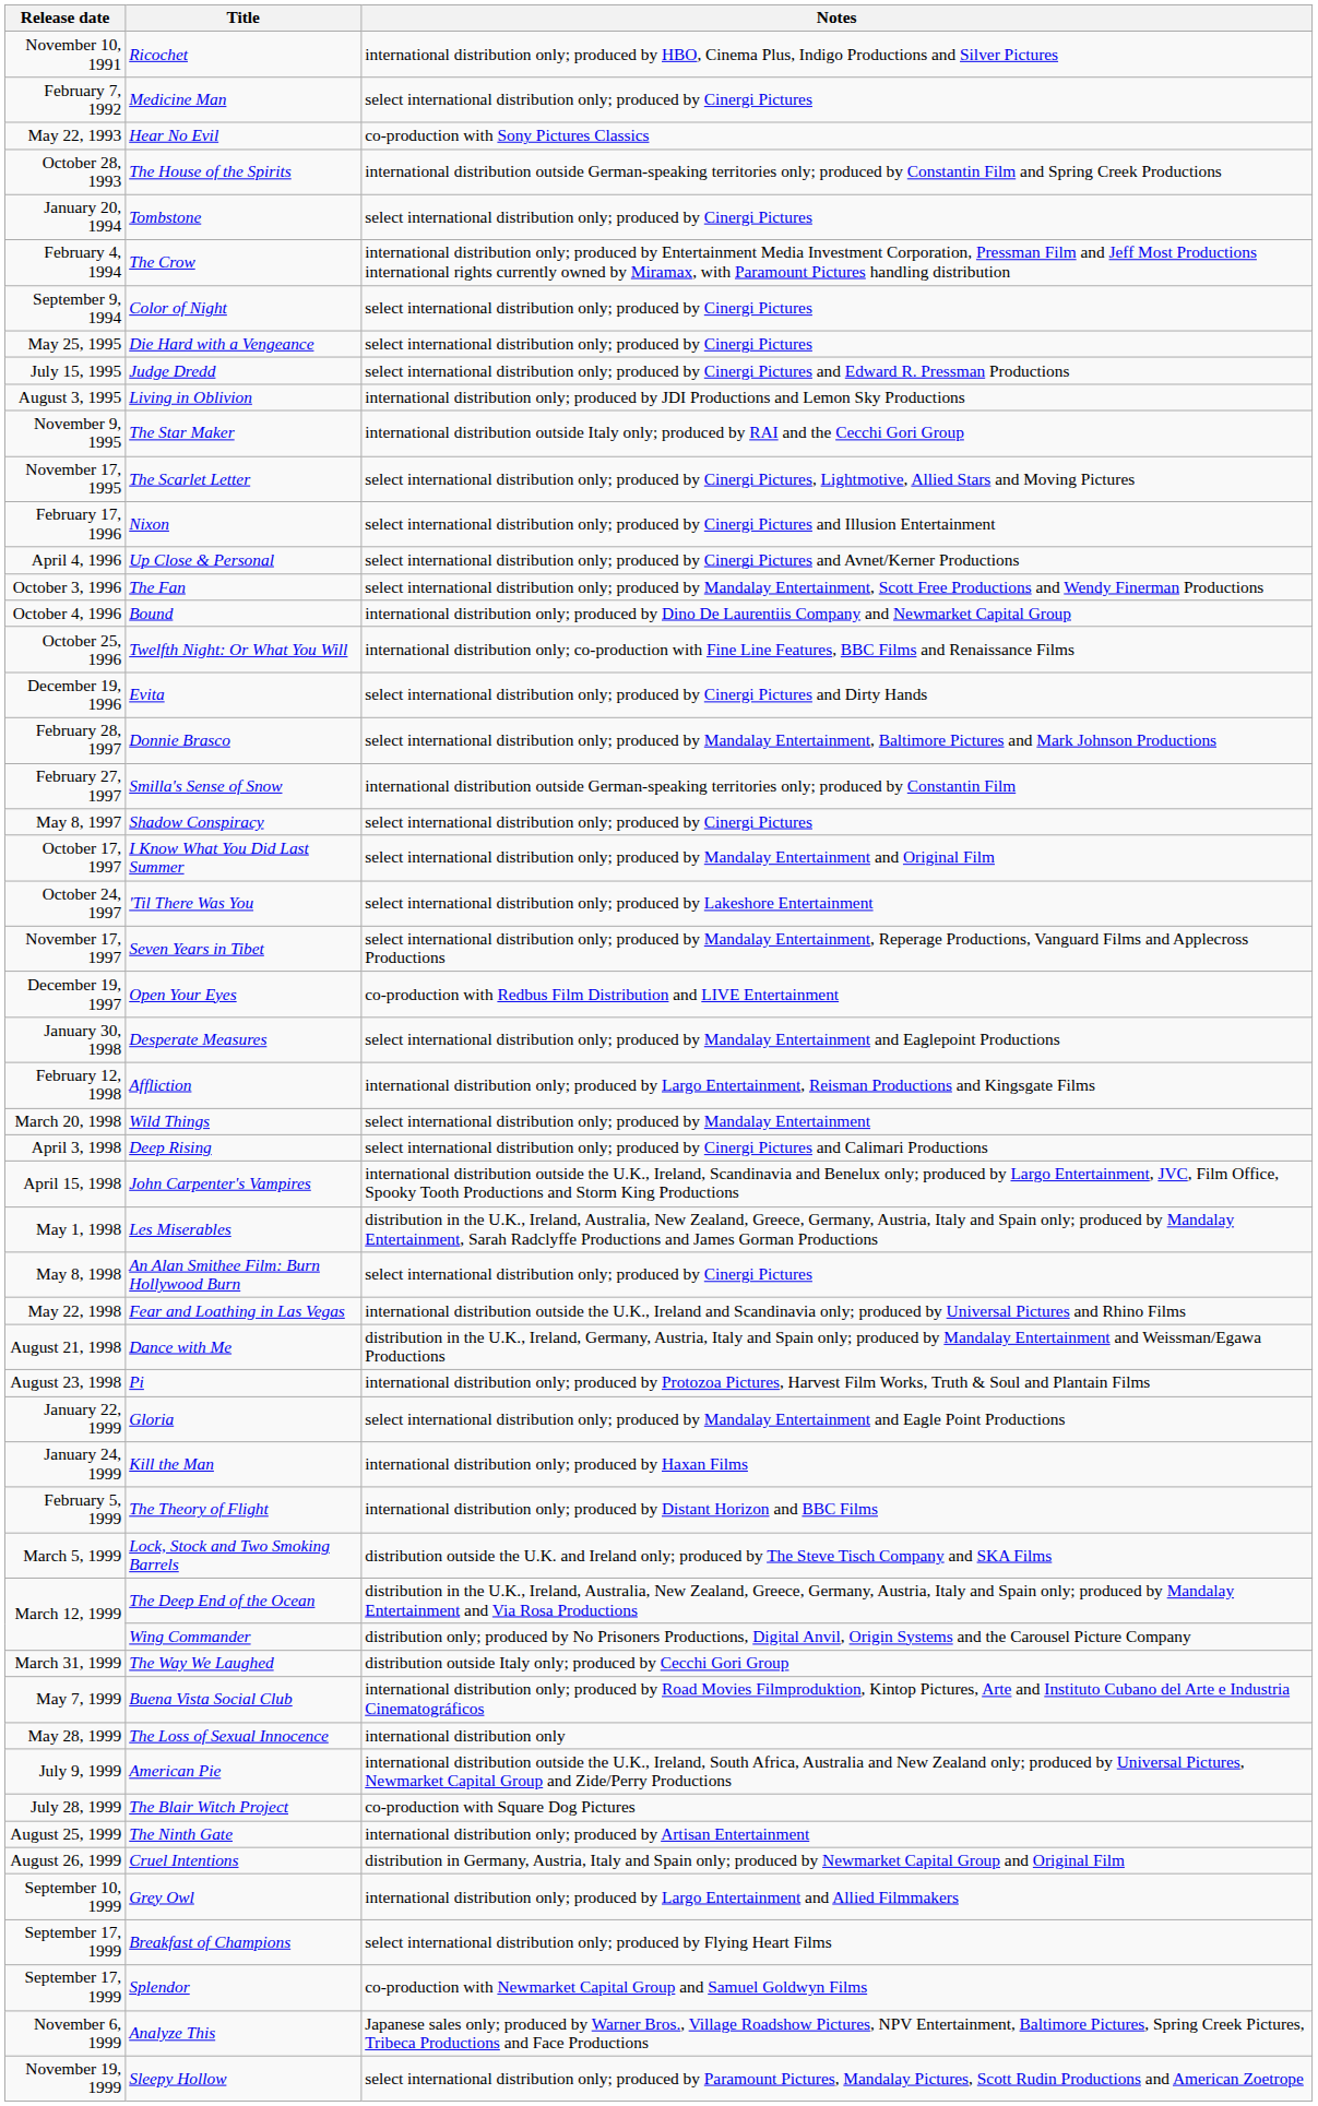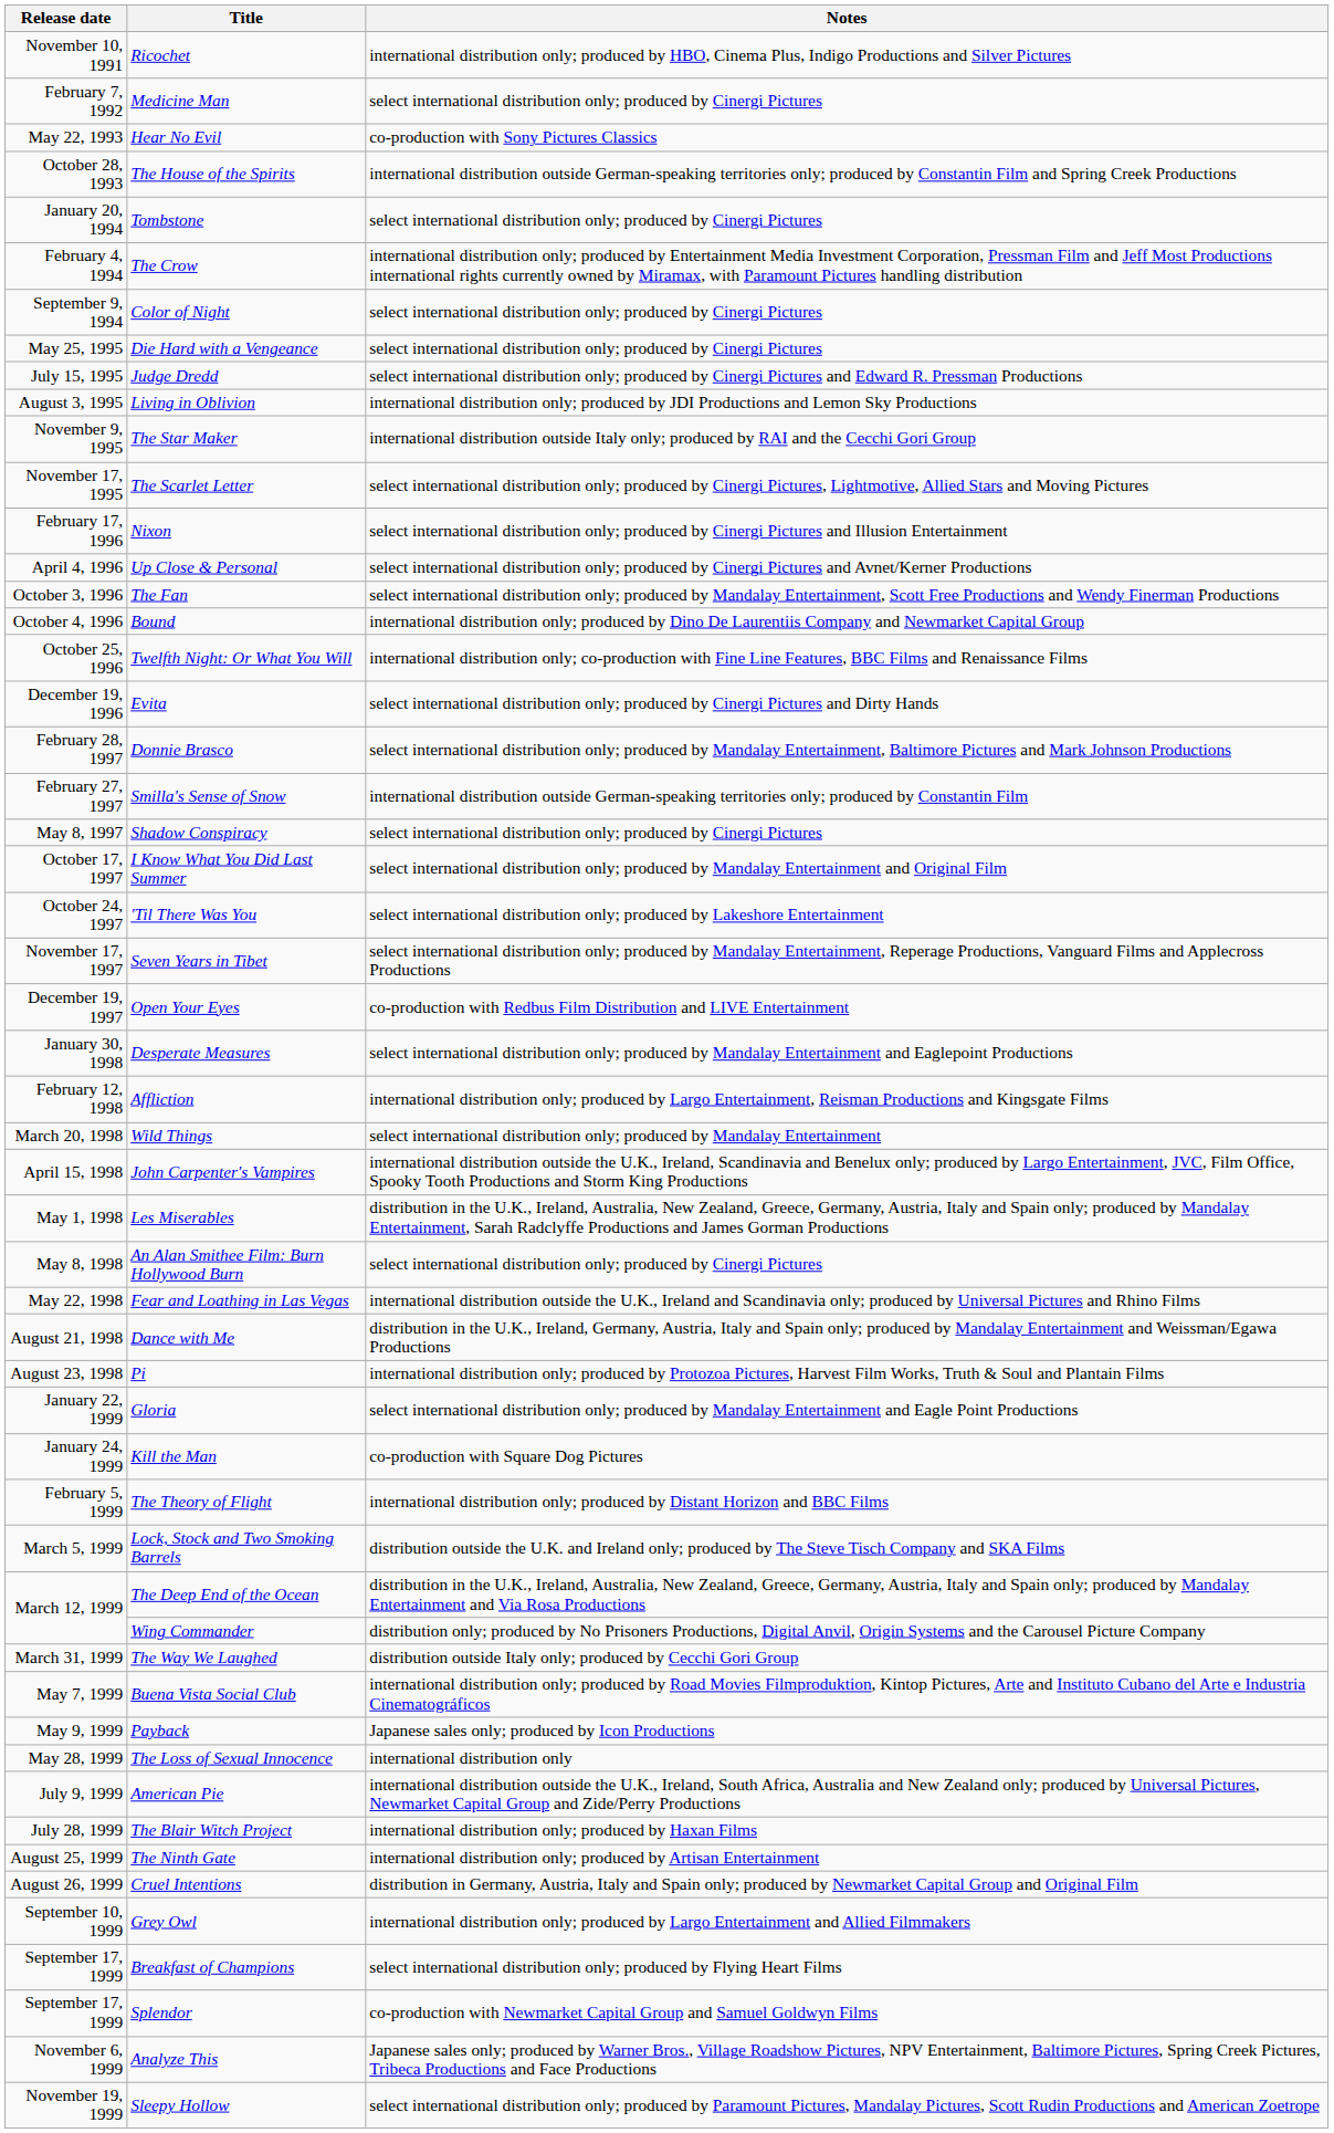 <table class="wikitable sortable">
 <tr>
 <th>Release date</th>
 <th>Title</th>
 <th>Notes</th>
 </tr>
 <tr>
 <td style="text-align:right;">November 10, 1991</td>
 <td><em><a href='#'>Ricochet</a></em></td>
 <td>international distribution only; produced by <a href='#'>HBO</a>, Cinema Plus, Indigo Productions and <a href='#'>Silver Pictures</a></td>
 </tr>
 <tr>
 <td style="text-align:right;">February 7, 1992</td>
 <td><em><a href='#'>Medicine Man</a></em></td>
 <td>select international distribution only; produced by <a href='#'>Cinergi Pictures</a></td>
 </tr>
 <tr>
 <td style="text-align:right;">May 22, 1993</td>
 <td><em><a href='#'>Hear No Evil</a></em></td>
 <td>co-production with <a href='#'>Sony Pictures Classics</a></td>
 </tr>
 <tr>
 <td style="text-align:right;">October 28, 1993</td>
 <td><em><a href='#'>The House of the Spirits</a></em></td>
 <td>international distribution outside German-speaking territories only; produced by <a href='#'>Constantin Film</a> and Spring Creek Productions</td>
 </tr>
 <tr>
 <td style="text-align:right;">January 20, 1994</td>
 <td><em><a href='#'>Tombstone</a></em></td>
 <td>select international distribution only; produced by <a href='#'>Cinergi Pictures</a></td>
 </tr>
 <tr>
 <td style="text-align:right;">February 4, 1994</td>
 <td><em><a href='#'>The Crow</a></em></td>
 <td>international distribution only; produced by Entertainment Media Investment Corporation, <a href='#'>Pressman Film</a> and <a href='#'>Jeff Most Productions</a><br>international rights currently owned by <a href='#'>Miramax</a>, with <a href='#'>Paramount Pictures</a> handling distribution</td>
 </tr>
 <tr>
 <td style="text-align:right;">September 9, 1994</td>
 <td><em><a href='#'>Color of Night</a></em></td>
 <td>select international distribution only; produced by <a href='#'>Cinergi Pictures</a></td>
 </tr>
 <tr>
 <td style="text-align:right;">May 25, 1995</td>
 <td><em><a href='#'>Die Hard with a Vengeance</a></em></td>
 <td>select international distribution only; produced by <a href='#'>Cinergi Pictures</a></td>
 </tr>
 <tr>
 <td style="text-align:right;">July 15, 1995</td>
 <td><em><a href='#'>Judge Dredd</a></em></td>
 <td>select international distribution only; produced by <a href='#'>Cinergi Pictures</a> and <a href='#'>Edward R. Pressman</a> Productions</td>
 </tr>
 <tr>
 <td style="text-align:right;">August 3, 1995</td>
 <td><em><a href='#'>Living in Oblivion</a></em></td>
 <td>international distribution only; produced by JDI Productions and Lemon Sky Productions</td>
 </tr>
 <tr>
 <td style="text-align:right;">November 9, 1995</td>
 <td><em><a href='#'>The Star Maker</a></em></td>
 <td>international distribution outside Italy only; produced by <a href='#'>RAI</a> and the <a href='#'>Cecchi Gori Group</a></td>
 </tr>
 <tr>
 <td style="text-align:right;">November 17, 1995</td>
 <td><em><a href='#'>The Scarlet Letter</a></em></td>
 <td>select international distribution only; produced by <a href='#'>Cinergi Pictures</a>, <a href='#'>Lightmotive</a>, <a href='#'>Allied Stars</a> and Moving Pictures</td>
 </tr>
 <tr>
 <td style="text-align:right;">February 17, 1996</td>
 <td><em><a href='#'>Nixon</a></em></td>
 <td>select international distribution only; produced by <a href='#'>Cinergi Pictures</a> and Illusion Entertainment</td>
 </tr>
 <tr>
 <td style="text-align:right;">April 4, 1996</td>
 <td><em><a href='#'>Up Close & Personal</a></em></td>
 <td>select international distribution only; produced by <a href='#'>Cinergi Pictures</a> and Avnet/Kerner Productions</td>
 </tr>
 <tr>
 <td style="text-align:right;">October 3, 1996</td>
 <td><em><a href='#'>The Fan</a></em></td>
 <td>select international distribution only; produced by <a href='#'>Mandalay Entertainment</a>, <a href='#'>Scott Free Productions</a> and <a href='#'>Wendy Finerman</a> Productions</td>
 </tr>
 <tr>
 <td style="text-align:right;">October 4, 1996</td>
 <td><em><a href='#'>Bound</a></em></td>
 <td>international distribution only; produced by <a href='#'>Dino De Laurentiis Company</a> and <a href='#'>Newmarket Capital Group</a></td>
 </tr>
 <tr>
 <td style="text-align:right;">October 25, 1996</td>
 <td><em><a href='#'>Twelfth Night: Or What You Will</a></em></td>
 <td>international distribution only; co-production with <a href='#'>Fine Line Features</a>, <a href='#'>BBC Films</a> and Renaissance Films</td>
 </tr>
 <tr>
 <td style="text-align:right;">December 19, 1996</td>
 <td><em><a href='#'>Evita</a></em></td>
 <td>select international distribution only; produced by <a href='#'>Cinergi Pictures</a> and Dirty Hands</td>
 </tr>
 <tr>
 <td style="text-align:right;">February 28, 1997</td>
 <td><em><a href='#'>Donnie Brasco</a></em></td>
 <td>select international distribution only; produced by <a href='#'>Mandalay Entertainment</a>, <a href='#'>Baltimore Pictures</a> and <a href='#'>Mark Johnson Productions</a></td>
 </tr>
 <tr>
 <td style="text-align:right;">February 27, 1997</td>
 <td><em><a href='#'>Smilla's Sense of Snow</a></em></td>
 <td>international distribution outside German-speaking territories only; produced by <a href='#'>Constantin Film</a></td>
 </tr>
 <tr>
 <td style="text-align:right;">May 8, 1997</td>
 <td><em><a href='#'>Shadow Conspiracy</a></em></td>
 <td>select international distribution only; produced by <a href='#'>Cinergi Pictures</a></td>
 </tr>
 <tr>
 <td style="text-align:right;">October 17, 1997</td>
 <td><em><a href='#'>I Know What You Did Last Summer</a></em></td>
 <td>select international distribution only; produced by <a href='#'>Mandalay Entertainment</a> and <a href='#'>Original Film</a></td>
 </tr>
 <tr>
 <td style="text-align:right;">October 24, 1997</td>
 <td><em><a href='#'>'Til There Was You</a></em></td>
 <td>select international distribution only; produced by <a href='#'>Lakeshore Entertainment</a></td>
 </tr>
 <tr>
 <td style="text-align:right;">November 17, 1997</td>
 <td><em><a href='#'>Seven Years in Tibet</a></em></td>
 <td>select international distribution only; produced by <a href='#'>Mandalay Entertainment</a>, Reperage Productions, Vanguard Films and Applecross Productions</td>
 </tr>
 <tr>
 <td style="text-align:right;">December 19, 1997</td>
 <td><em><a href='#'>Open Your Eyes</a></em></td>
 <td>co-production with <a href='#'>Redbus Film Distribution</a> and <a href='#'>LIVE Entertainment</a></td>
 </tr>
 <tr>
 <td style="text-align:right;">January 30, 1998</td>
 <td><em><a href='#'>Desperate Measures</a></em></td>
 <td>select international distribution only; produced by <a href='#'>Mandalay Entertainment</a> and Eaglepoint Productions</td>
 </tr>
 <tr>
 <td style="text-align:right;">February 12, 1998</td>
 <td><em><a href='#'>Affliction</a></em></td>
 <td>international distribution only; produced by <a href='#'>Largo Entertainment</a>, <a href='#'>Reisman Productions</a> and Kingsgate Films</td>
 </tr>
 <tr>
 <td style="text-align:right;">March 20, 1998</td>
 <td><em><a href='#'>Wild Things</a></em></td>
 <td>select international distribution only; produced by <a href='#'>Mandalay Entertainment</a></td>
 </tr>
 <tr>
-<td style="text-align:right;">April 3, 1998</td>
-<td><em><a href='#'>Deep Rising</a></em></td>
-<td>select international distribution only; produced by <a href='#'>Cinergi Pictures</a> and Calimari Productions</td>
-</tr>
-<tr>
 <td style="text-align:right;">April 15, 1998</td>
 <td><em><a href='#'>John Carpenter's Vampires</a></em></td>
 <td>international distribution outside the U.K., Ireland, Scandinavia and Benelux only; produced by <a href='#'>Largo Entertainment</a>, <a href='#'>JVC</a>, Film Office, Spooky Tooth Productions and Storm King Productions</td>
 </tr>
 <tr>
 <td style="text-align:right;">May 1, 1998</td>
 <td><em><a href='#'>Les Miserables</a></em></td>
 <td>distribution in the U.K., Ireland, Australia, New Zealand, Greece, Germany, Austria, Italy and Spain only; produced by <a href='#'>Mandalay Entertainment</a>, Sarah Radclyffe Productions and James Gorman Productions</td>
 </tr>
 <tr>
 <td style="text-align:right;">May 8, 1998</td>
 <td><em><a href='#'>An Alan Smithee Film: Burn Hollywood Burn</a></em></td>
 <td>select international distribution only; produced by <a href='#'>Cinergi Pictures</a></td>
 </tr>
 <tr>
 <td style="text-align:right;">May 22, 1998</td>
 <td><em><a href='#'>Fear and Loathing in Las Vegas</a></em></td>
 <td>international distribution outside the U.K., Ireland and Scandinavia only; produced by <a href='#'>Universal Pictures</a> and Rhino Films</td>
 </tr>
 <tr>
 <td style="text-align:right;">August 21, 1998</td>
 <td><em><a href='#'>Dance with Me</a></em></td>
 <td>distribution in the U.K., Ireland, Germany, Austria, Italy and Spain only; produced by <a href='#'>Mandalay Entertainment</a> and Weissman/Egawa Productions</td>
 </tr>
 <tr>
 <td style="text-align:right;">August 23, 1998</td>
 <td><em><a href='#'>Pi</a></em></td>
 <td>international distribution only; produced by <a href='#'>Protozoa Pictures</a>, Harvest Film Works, Truth & Soul and Plantain Films</td>
 </tr>
 <tr>
 <td style="text-align:right;">January 22, 1999</td>
 <td><em><a href='#'>Gloria</a></em></td>
 <td>select international distribution only; produced by <a href='#'>Mandalay Entertainment</a> and Eagle Point Productions</td>
 </tr>
 <tr>
 <td style="text-align:right;">January 24, 1999</td>
 <td><em><a href='#'>Kill the Man</a></em></td>
-<td>international distribution only; produced by <a href='#'>Haxan Films</a></td>
+<td>co-production with Square Dog Pictures</td>
 </tr>
 <tr>
 <td style="text-align:right;">February 5, 1999</td>
 <td><em><a href='#'>The Theory of Flight</a></em></td>
 <td>international distribution only; produced by <a href='#'>Distant Horizon</a> and <a href='#'>BBC Films</a></td>
 </tr>
 <tr>
 <td style="text-align:right;">March 5, 1999</td>
 <td><em><a href='#'>Lock, Stock and Two Smoking Barrels</a></em></td>
 <td>distribution outside the U.K. and Ireland only; produced by <a href='#'>The Steve Tisch Company</a> and <a href='#'>SKA Films</a></td>
 </tr>
 <tr>
 <td style="text-align:right;" rowspan="2">March 12, 1999</td>
 <td><em><a href='#'>The Deep End of the Ocean</a></em></td>
 <td>distribution in the U.K., Ireland, Australia, New Zealand, Greece, Germany, Austria, Italy and Spain only; produced by <a href='#'>Mandalay Entertainment</a> and <a href='#'>Via Rosa Productions</a></td>
 </tr>
 <tr>
 <td><em><a href='#'>Wing Commander</a></em></td>
 <td>distribution only; produced by No Prisoners Productions, <a href='#'>Digital Anvil</a>, <a href='#'>Origin Systems</a> and the Carousel Picture Company</td>
 </tr>
 <tr>
 <td style="text-align:right;">March 31, 1999</td>
 <td><em><a href='#'>The Way We Laughed</a></em></td>
 <td>distribution outside Italy only; produced by <a href='#'>Cecchi Gori Group</a></td>
 </tr>
 <tr>
 <td style="text-align:right;">May 7, 1999</td>
 <td><em><a href='#'>Buena Vista Social Club</a></em></td>
 <td>international distribution only; produced by <a href='#'>Road Movies Filmproduktion</a>, Kintop Pictures, <a href='#'>Arte</a> and <a href='#'>Instituto Cubano del Arte e Industria Cinematográficos</a></td>
 </tr>
 <tr>
+<td style="text-align:right;">May 9, 1999</td>
+<td><em><a href='#'>Payback</a></em></td>
+<td>Japanese sales only; produced by <a href='#'>Icon Productions</a></td>
+</tr>
+<tr>
 <td style="text-align:right;">May 28, 1999</td>
 <td><em><a href='#'>The Loss of Sexual Innocence</a></em></td>
 <td>international distribution only</td>
 </tr>
 <tr>
 <td style="text-align:right;">July 9, 1999</td>
 <td><em><a href='#'>American Pie</a></em></td>
 <td>international distribution outside the U.K., Ireland, South Africa, Australia and New Zealand only; produced by <a href='#'>Universal Pictures</a>, <a href='#'>Newmarket Capital Group</a> and Zide/Perry Productions</td>
 </tr>
 <tr>
 <td style="text-align:right;">July 28, 1999</td>
 <td><em><a href='#'>The Blair Witch Project</a></em></td>
-<td>co-production with Square Dog Pictures</td>
+<td>international distribution only; produced by <a href='#'>Haxan Films</a></td>
 </tr>
 <tr>
 <td style="text-align:right;">August 25, 1999</td>
 <td><em><a href='#'>The Ninth Gate</a></em></td>
 <td>international distribution only; produced by <a href='#'>Artisan Entertainment</a></td>
 </tr>
 <tr>
 <td style="text-align:right;">August 26, 1999</td>
 <td><em><a href='#'>Cruel Intentions</a></em></td>
 <td>distribution in Germany, Austria, Italy and Spain only; produced by <a href='#'>Newmarket Capital Group</a> and <a href='#'>Original Film</a></td>
 </tr>
 <tr>
 <td style="text-align:right;">September 10, 1999</td>
 <td><em><a href='#'>Grey Owl</a></em></td>
 <td>international distribution only; produced by <a href='#'>Largo Entertainment</a> and <a href='#'>Allied Filmmakers</a></td>
 </tr>
 <tr>
 <td style="text-align:right;">September 17, 1999</td>
 <td><em><a href='#'>Breakfast of Champions</a></em></td>
 <td>select international distribution only; produced by Flying Heart Films</td>
 </tr>
 <tr>
 <td style="text-align:right;">September 17, 1999</td>
 <td><em><a href='#'>Splendor</a></em></td>
 <td>co-production with <a href='#'>Newmarket Capital Group</a> and <a href='#'>Samuel Goldwyn Films</a></td>
 </tr>
 <tr>
 <td style="text-align:right;">November 6, 1999</td>
 <td><em><a href='#'>Analyze This</a></em></td>
 <td>Japanese sales only; produced by <a href='#'>Warner Bros.</a>, <a href='#'>Village Roadshow Pictures</a>, NPV Entertainment, <a href='#'>Baltimore Pictures</a>, Spring Creek Pictures, <a href='#'>Tribeca Productions</a> and Face Productions</td>
 </tr>
 <tr>
 <td style="text-align:right;">November 19, 1999</td>
 <td><em><a href='#'>Sleepy Hollow</a></em></td>
 <td>select international distribution only; produced by <a href='#'>Paramount Pictures</a>, <a href='#'>Mandalay Pictures</a>, <a href='#'>Scott Rudin Productions</a> and <a href='#'>American Zoetrope</a></td>
 </tr>
 </table>
